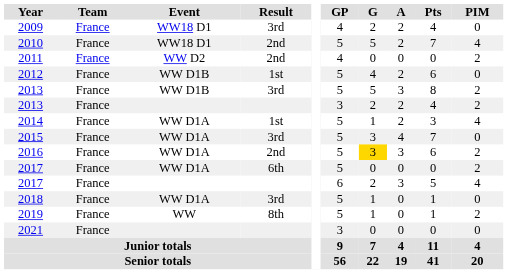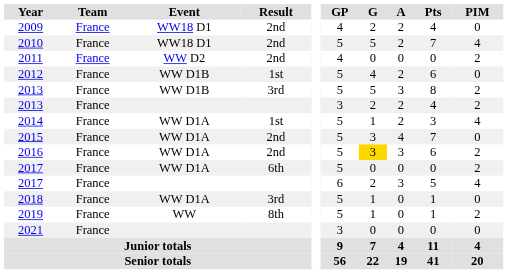 <table border="0" cellpadding="1" cellspacing="0" style="text-align:center; width:40em">
 <tr ALIGN="centre" bgcolor="#e0e0e0">
 <th>Year</th>
 <th>Team</th>
 <th>Event</th>
 <th>Result</th>
 <th rowspan="98" bgcolor="#ffffff"> </th>
 <th>GP</th>
 <th>G</th>
 <th>A</th>
 <th>Pts</th>
 <th>PIM</th>
 </tr>
 <tr>
 <td><a href='#'>2009</a></td>
 <td><a href='#'>France</a></td>
 <td><a href='#'>WW18</a> D1</td>
-<td>3rd</td>
+<td>2nd</td>
 <td>4</td>
 <td>2</td>
 <td>2</td>
 <td>4</td>
 <td>0</td>
 </tr>
 <tr bgcolor="#f0f0f0">
 <td><a href='#'>2010</a></td>
 <td>France</td>
 <td>WW18 D1</td>
 <td>2nd</td>
 <td>5</td>
 <td>5</td>
 <td>2</td>
 <td>7</td>
 <td>4</td>
 </tr>
 <tr>
 <td><a href='#'>2011</a></td>
 <td><a href='#'>France</a></td>
 <td><a href='#'>WW</a> D2</td>
 <td>2nd</td>
 <td>4</td>
 <td>0</td>
 <td>0</td>
 <td>0</td>
 <td>2</td>
 </tr>
 <tr bgcolor="#f0f0f0">
 <td><a href='#'>2012</a></td>
 <td>France</td>
 <td>WW D1B</td>
 <td>1st</td>
 <td>5</td>
 <td>4</td>
 <td>2</td>
 <td>6</td>
 <td>0</td>
 </tr>
 <tr>
 <td><a href='#'>2013</a></td>
 <td>France</td>
 <td>WW D1B</td>
 <td>3rd</td>
 <td>5</td>
 <td>5</td>
 <td>3</td>
 <td>8</td>
 <td>2</td>
 </tr>
 <tr bgcolor="#f0f0f0">
 <td><a href='#'>2013</a></td>
 <td>France</td>
 <td></td>
 <td></td>
 <td>3</td>
 <td>2</td>
 <td>2</td>
 <td>4</td>
 <td>2</td>
 </tr>
 <tr>
 <td><a href='#'>2014</a></td>
 <td>France</td>
 <td>WW D1A</td>
 <td>1st</td>
 <td>5</td>
 <td>1</td>
 <td>2</td>
 <td>3</td>
 <td>4</td>
 </tr>
 <tr bgcolor="#f0f0f0">
 <td><a href='#'>2015</a></td>
 <td>France</td>
 <td>WW D1A</td>
-<td>3rd</td>
+<td>2nd</td>
 <td>5</td>
 <td>3</td>
 <td>4</td>
 <td>7</td>
 <td>0</td>
 </tr>
 <tr>
 <td><a href='#'>2016</a></td>
 <td>France</td>
 <td>WW D1A</td>
 <td>2nd</td>
 <td>5</td>
 <td style="background: gold;">3</td>
 <td>3</td>
 <td>6</td>
 <td>2</td>
 </tr>
 <tr bgcolor="#f0f0f0">
 <td><a href='#'>2017</a></td>
 <td>France</td>
 <td>WW D1A</td>
 <td>6th</td>
 <td>5</td>
 <td>0</td>
 <td>0</td>
 <td>0</td>
 <td>2</td>
 </tr>
 <tr>
 <td><a href='#'>2017</a></td>
 <td>France</td>
 <td></td>
 <td></td>
 <td>6</td>
 <td>2</td>
 <td>3</td>
 <td>5</td>
 <td>4</td>
 </tr>
 <tr bgcolor="#f0f0f0">
 <td><a href='#'>2018</a></td>
 <td>France</td>
 <td>WW D1A</td>
 <td>3rd</td>
 <td>5</td>
 <td>1</td>
 <td>0</td>
 <td>1</td>
 <td>0</td>
 </tr>
 <tr>
 <td><a href='#'>2019</a></td>
 <td>France</td>
 <td>WW</td>
 <td>8th</td>
 <td>5</td>
 <td>1</td>
 <td>0</td>
 <td>1</td>
 <td>2</td>
 </tr>
 <tr bgcolor="#f0f0f0">
 <td><a href='#'>2021</a></td>
 <td>France</td>
 <td></td>
 <td></td>
 <td>3</td>
 <td>0</td>
 <td>0</td>
 <td>0</td>
 <td>0</td>
 </tr>
 <tr align="centre" bgcolor="#e0e0e0">
 <th colspan="4">Junior totals</th>
 <th>9</th>
 <th>7</th>
 <th>4</th>
 <th>11</th>
 <th>4</th>
 </tr>
 <tr align="centre" bgcolor="#e0e0e0">
 <th colspan="4">Senior totals</th>
 <th>56</th>
 <th>22</th>
 <th>19</th>
 <th>41</th>
 <th>20</th>
 </tr>
 </table>
